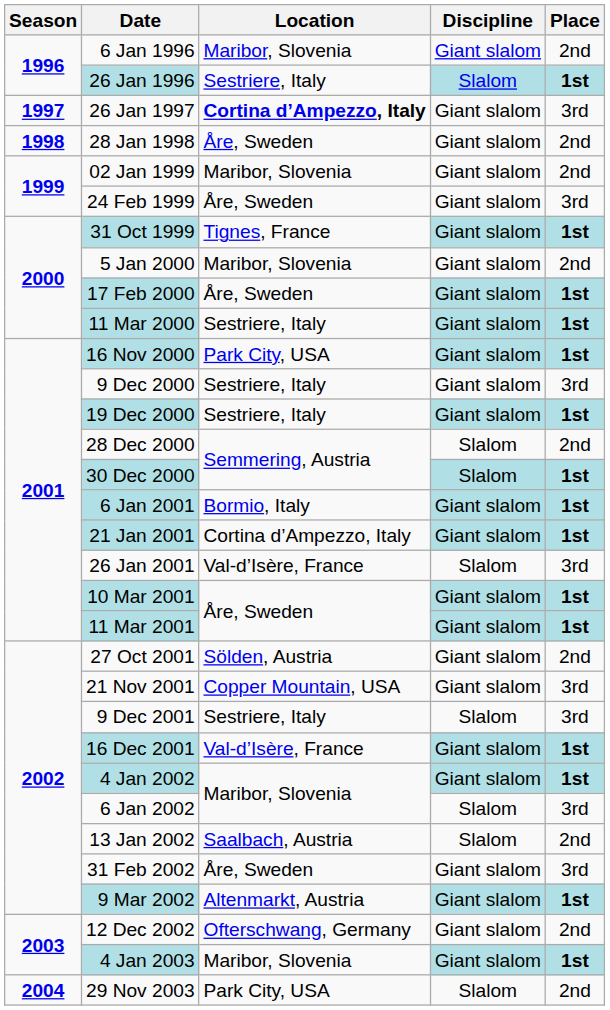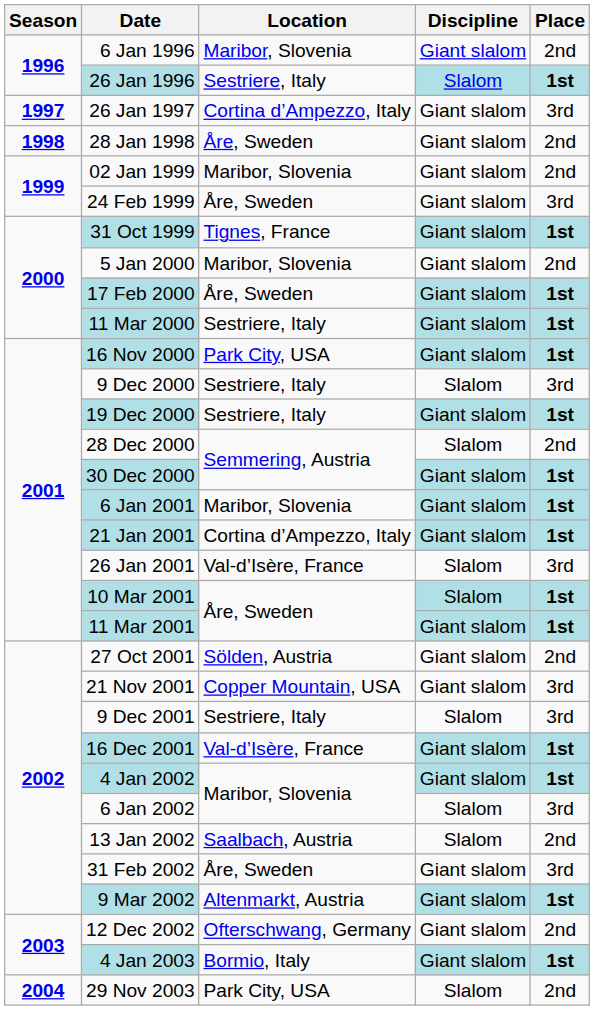 <table class="wikitable sortable"  style="text-align:center; font-size:95%;">
 <tr>
 <th>Season</th>
 <th>Date</th>
 <th>Location</th>
 <th>Discipline</th>
 <th>Place</th>
 </tr>
 <tr>
 <td rowspan=2 align=center><strong><a href='#'>1996</a></strong></td>
 <td align=right>6 Jan 1996</td>
 <td align=left> <a href='#'>Maribor</a>, Slovenia</td>
 <td><a href='#'>Giant slalom</a></td>
 <td align=center>2nd</td>
 </tr>
 <tr>
 <td bgcolor="#BOEOE6"  align=right>26 Jan 1996</td>
 <td align=left> <a href='#'>Sestriere</a>, Italy</td>
 <td bgcolor="#BOEOE6" align=center><a href='#'>Slalom</a></td>
 <td bgcolor="#BOEOE6" align=center><strong>1st</strong></td>
 </tr>
 <tr>
 <td rowspan=1 align=center><strong><a href='#'>1997</a></strong></td>
 <td align=right>26 Jan 1997</td>
-<td align=left><strong> <a href='#'>Cortina d’Ampezzo</a>, Italy</strong></td>
+<td align=left> <a href='#'>Cortina d’Ampezzo</a>, Italy</td>
 <td>Giant slalom</td>
 <td align=center>3rd</td>
 </tr>
 <tr>
 <td rowspan=1 align=center><strong><a href='#'>1998</a></strong></td>
 <td align=right>28 Jan 1998</td>
 <td align=left> <a href='#'>Åre</a>, Sweden</td>
 <td>Giant slalom</td>
 <td align=center>2nd</td>
 </tr>
 <tr>
 <td rowspan=2 align=center><strong><a href='#'>1999</a></strong></td>
 <td align=right>02 Jan 1999</td>
 <td align=left> Maribor, Slovenia</td>
 <td>Giant slalom</td>
 <td align=center>2nd</td>
 </tr>
 <tr>
 <td align=right>24 Feb 1999</td>
 <td align=left> Åre, Sweden</td>
 <td>Giant slalom</td>
 <td align=center>3rd</td>
 </tr>
 <tr>
 <td rowspan=4 align=center><strong><a href='#'>2000</a></strong></td>
 <td bgcolor="#BOEOE6"  align=right>31 Oct 1999</td>
 <td align=left> <a href='#'>Tignes</a>, France</td>
 <td bgcolor="#BOEOE6">Giant slalom</td>
 <td bgcolor="#BOEOE6" align=center><strong>1st</strong></td>
 </tr>
 <tr>
 <td align=right>5 Jan 2000</td>
 <td align=left> Maribor, Slovenia</td>
 <td>Giant slalom</td>
 <td align=center>2nd</td>
 </tr>
 <tr>
 <td bgcolor="#BOEOE6" align=right>17 Feb 2000</td>
 <td align=left> Åre, Sweden</td>
 <td bgcolor="#BOEOE6">Giant slalom</td>
 <td bgcolor="#BOEOE6" align=center><strong>1st</strong></td>
 </tr>
 <tr>
 <td bgcolor="#BOEOE6" align=right>11 Mar 2000</td>
 <td align=left> Sestriere, Italy</td>
 <td bgcolor="#BOEOE6">Giant slalom</td>
 <td bgcolor="#BOEOE6" align=center><strong>1st</strong></td>
 </tr>
 <tr>
 <td rowspan=10 align=center><strong><a href='#'>2001</a></strong></td>
 <td bgcolor="#BOEOE6"  align=right>16 Nov 2000</td>
 <td align=left> <a href='#'>Park City</a>, USA</td>
 <td bgcolor="#BOEOE6">Giant slalom</td>
 <td bgcolor="#BOEOE6" align=center><strong>1st</strong></td>
 </tr>
 <tr>
 <td align=right>9 Dec 2000</td>
 <td align=left> Sestriere, Italy</td>
-<td>Giant slalom</td>
+<td align=center>Slalom</td>
 <td align=center>3rd</td>
 </tr>
 <tr>
 <td bgcolor="#BOEOE6" align=right>19 Dec 2000</td>
 <td align=left> Sestriere, Italy</td>
 <td bgcolor="#BOEOE6">Giant slalom</td>
 <td bgcolor="#BOEOE6" align=center><strong>1st</strong></td>
 </tr>
 <tr>
 <td align=right>28 Dec 2000</td>
 <td align=left rowspan=2> <a href='#'>Semmering</a>, Austria</td>
 <td align=center>Slalom</td>
 <td align=center>2nd</td>
 </tr>
 <tr>
 <td bgcolor="#BOEOE6" align=right>30 Dec 2000</td>
-<td bgcolor="#BOEOE6" align=center>Slalom</td>
+<td bgcolor="#BOEOE6">Giant slalom</td>
 <td bgcolor="#BOEOE6" align=center><strong>1st</strong></td>
 </tr>
 <tr>
 <td bgcolor="#BOEOE6" align=right>6 Jan 2001</td>
-<td align=left> <a href='#'>Bormio</a>, Italy</td>
+<td align=left> Maribor, Slovenia</td>
 <td bgcolor="#BOEOE6">Giant slalom</td>
 <td bgcolor="#BOEOE6" align=center><strong>1st</strong></td>
 </tr>
 <tr>
 <td bgcolor="#BOEOE6" align=right>21 Jan 2001</td>
 <td align=left> Cortina d’Ampezzo, Italy</td>
 <td bgcolor="#BOEOE6">Giant slalom</td>
 <td bgcolor="#BOEOE6" align=center><strong>1st</strong></td>
 </tr>
 <tr>
 <td align=right>26 Jan 2001</td>
 <td align=left> Val-d’Isère, France</td>
 <td align=center>Slalom</td>
 <td align=center>3rd</td>
 </tr>
 <tr>
 <td bgcolor="#BOEOE6" align=right>10 Mar 2001</td>
 <td align=left rowspan=2> Åre, Sweden</td>
-<td bgcolor="#BOEOE6">Giant slalom</td>
+<td bgcolor="#BOEOE6" align=center>Slalom</td>
 <td bgcolor="#BOEOE6" align=center><strong>1st</strong></td>
 </tr>
 <tr>
 <td bgcolor="#BOEOE6" align=right>11 Mar 2001</td>
 <td bgcolor="#BOEOE6">Giant slalom</td>
 <td bgcolor="#BOEOE6" align=center><strong>1st</strong></td>
 </tr>
 <tr>
 <td rowspan=9 align=center><strong><a href='#'>2002</a></strong></td>
 <td align=right>27 Oct 2001</td>
 <td align=left> <a href='#'>Sölden</a>, Austria</td>
 <td>Giant slalom</td>
 <td align=center>2nd</td>
 </tr>
 <tr>
 <td align=right>21 Nov 2001</td>
 <td align=left> <a href='#'>Copper Mountain</a>, USA</td>
 <td>Giant slalom</td>
 <td align=center>3rd</td>
 </tr>
 <tr>
 <td align=right>9 Dec 2001</td>
 <td align=left> Sestriere, Italy</td>
 <td align=center>Slalom</td>
 <td align=center>3rd</td>
 </tr>
 <tr>
 <td bgcolor="#BOEOE6" align=right>16 Dec 2001</td>
 <td align=left> <a href='#'>Val-d’Isère</a>, France</td>
 <td bgcolor="#BOEOE6">Giant slalom</td>
 <td bgcolor="#BOEOE6" align=center><strong>1st</strong></td>
 </tr>
 <tr>
 <td bgcolor="#BOEOE6" align=right>4 Jan 2002</td>
 <td align=left rowspan=2> Maribor, Slovenia</td>
 <td bgcolor="#BOEOE6">Giant slalom</td>
 <td bgcolor="#BOEOE6" align=center><strong>1st</strong></td>
 </tr>
 <tr>
 <td align=right>6 Jan 2002</td>
 <td align=center>Slalom</td>
 <td align=center>3rd</td>
 </tr>
 <tr>
 <td align=right>13 Jan 2002</td>
 <td align=left> <a href='#'>Saalbach</a>, Austria</td>
 <td align=center>Slalom</td>
 <td align=center>2nd</td>
 </tr>
 <tr>
 <td align=right>31 Feb 2002</td>
 <td align=left> Åre, Sweden</td>
 <td>Giant slalom</td>
 <td align=center>3rd</td>
 </tr>
 <tr>
 <td bgcolor="#BOEOE6" align=right>9 Mar 2002</td>
 <td align=left> <a href='#'>Altenmarkt</a>, Austria</td>
 <td bgcolor="#BOEOE6">Giant slalom</td>
 <td bgcolor="#BOEOE6" align=center><strong>1st</strong></td>
 </tr>
 <tr>
 <td rowspan=2 align=center><strong><a href='#'>2003</a></strong></td>
 <td align=right>12 Dec 2002</td>
 <td align=left> <a href='#'>Ofterschwang</a>, Germany</td>
 <td>Giant slalom</td>
 <td align=center>2nd</td>
 </tr>
 <tr>
 <td bgcolor="#BOEOE6"  align=right>4 Jan 2003</td>
-<td align=left> Maribor, Slovenia</td>
+<td align=left> <a href='#'>Bormio</a>, Italy</td>
 <td bgcolor="#BOEOE6">Giant slalom</td>
 <td bgcolor="#BOEOE6" align=center><strong>1st</strong></td>
 </tr>
 <tr>
 <td rowspan=1 align=center><strong><a href='#'>2004</a></strong></td>
 <td align=right>29 Nov 2003</td>
 <td align=left> Park City, USA</td>
 <td align=center>Slalom</td>
 <td align=center>2nd</td>
 </tr>
 </table>
